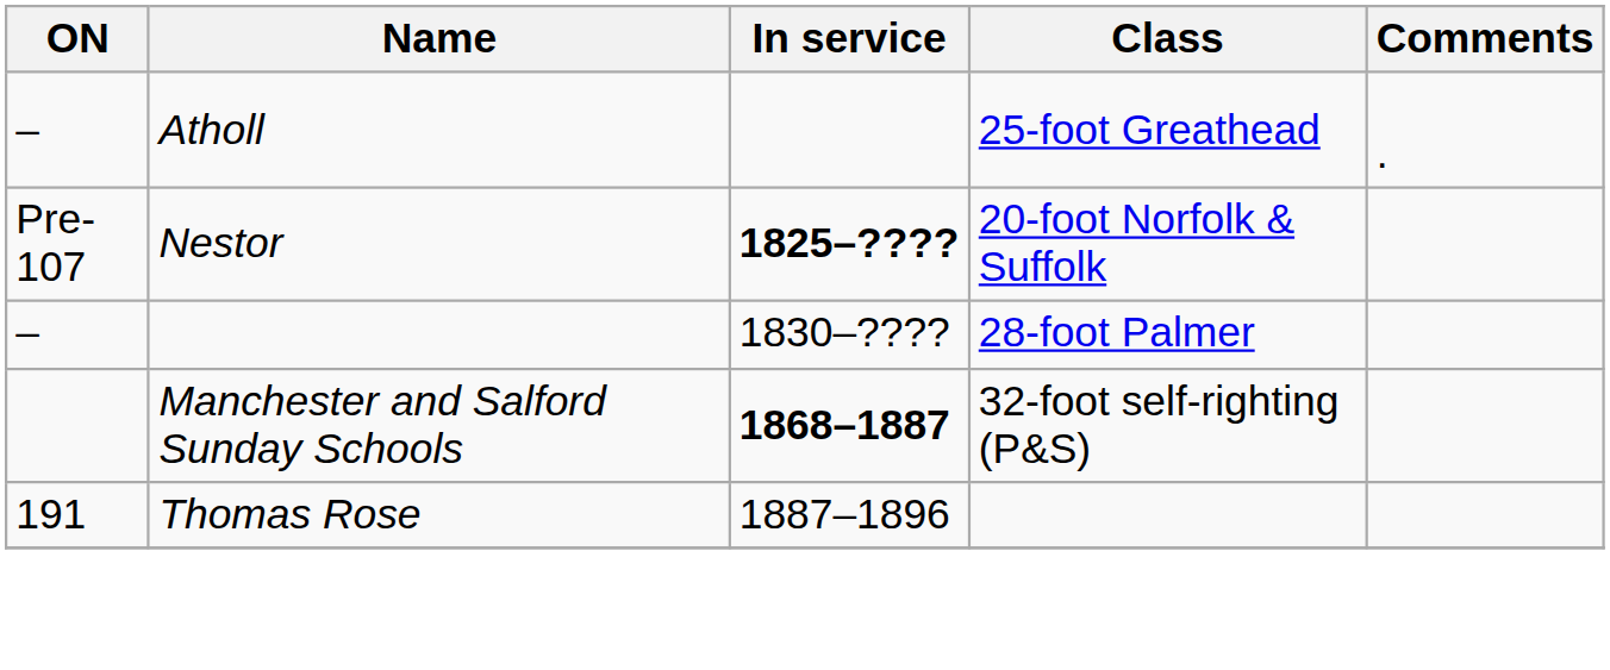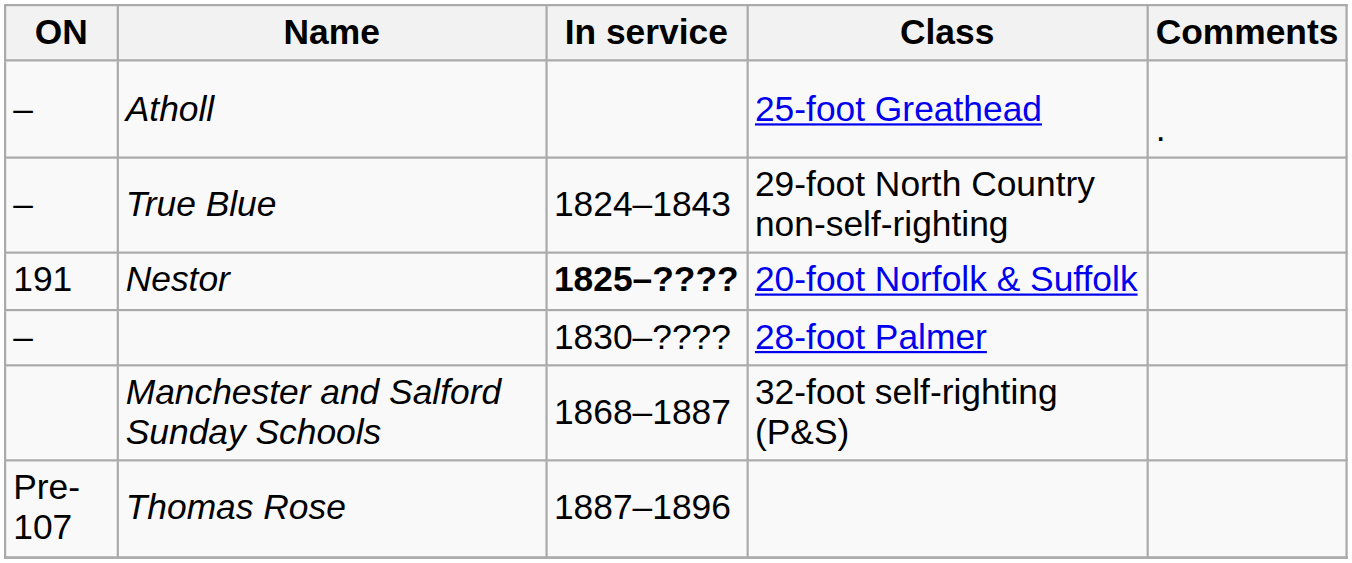 <table class="wikitable">
 <tr>
 <th>ON</th>
 <th>Name</th>
 <th>In service</th>
 <th>Class</th>
 <th>Comments</th>
 </tr>
 <tr>
 <td>–</td>
 <td><em>Atholl</em></td>
 <td></td>
 <td><a href='#'>25-foot Greathead</a></td>
 <td><br>.</td>
 </tr>
 <tr>
-<td>Pre-107</td>
+<td>–</td>
+<td><em>True Blue</em></td>
+<td>1824–1843</td>
+<td>29-foot North Country non-self-righting</td>
+<td></td>
+</tr>
+<tr>
+<td>191</td>
 <td><em>Nestor</em></td>
 <td><strong>1825–????</strong></td>
 <td><a href='#'>20-foot Norfolk & Suffolk</a></td>
 <td></td>
 </tr>
 <tr>
 <td>–</td>
 <td></td>
 <td>1830–????</td>
 <td><a href='#'>28-foot Palmer</a></td>
 <td></td>
 </tr>
 <tr>
 <td></td>
 <td><em>Manchester and Salford Sunday Schools</em></td>
-<td><strong>1868–1887</strong></td>
+<td>1868–1887</td>
 <td>32-foot self-righting (P&S)</td>
 <td></td>
 </tr>
 <tr>
-<td>191</td>
+<td>Pre-107</td>
 <td><em>Thomas Rose</em></td>
 <td>1887–1896</td>
 <td></td>
 <td></td>
 </tr>
 <tr>
 </tr>
 </table>
